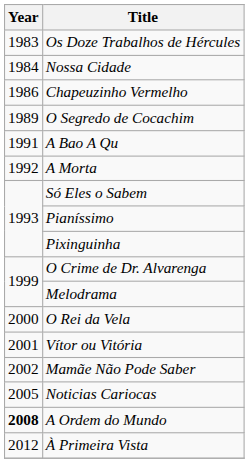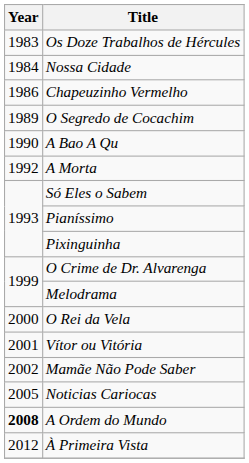 <table class="wikitable" style="font-size: 90%;">
 <tr>
 <th>Year</th>
 <th>Title</th>
 </tr>
 <tr>
 <td>1983</td>
 <td><em>Os Doze Trabalhos de Hércules</em></td>
 </tr>
 <tr>
 <td>1984</td>
 <td><em>Nossa Cidade</em></td>
 </tr>
 <tr>
 <td>1986</td>
 <td><em>Chapeuzinho Vermelho</em></td>
 </tr>
 <tr>
 <td>1989</td>
 <td><em>O Segredo de Cocachim</em></td>
 </tr>
 <tr>
-<td>1991</td>
+<td>1990</td>
 <td><em>A Bao A Qu</em></td>
 </tr>
 <tr>
 <td>1992</td>
 <td><em>A Morta</em></td>
 </tr>
 <tr>
 <td rowspan=3>1993</td>
 <td><em>Só Eles o Sabem</em></td>
 </tr>
 <tr>
 <td><em>Pianíssimo</em></td>
 </tr>
 <tr>
 <td><em>Pixinguinha</em></td>
 </tr>
 <tr>
 <td rowspan=2>1999</td>
 <td><em>O Crime de Dr. Alvarenga</em></td>
 </tr>
 <tr>
 <td><em>Melodrama</em></td>
 </tr>
 <tr>
 <td>2000</td>
 <td><em>O Rei da Vela</em></td>
 </tr>
 <tr>
 <td>2001</td>
 <td><em>Vítor ou Vitória</em></td>
 </tr>
 <tr>
 <td>2002</td>
 <td><em>Mamãe Não Pode Saber</em></td>
 </tr>
 <tr>
 <td>2005</td>
 <td><em>Noticias Cariocas</em></td>
 </tr>
 <tr>
 <td><strong>2008</strong></td>
 <td><em>A Ordem do Mundo</em></td>
 </tr>
 <tr>
 <td>2012</td>
 <td><em>À Primeira Vista</em></td>
 </tr>
 <tr>
 </tr>
 </table>
